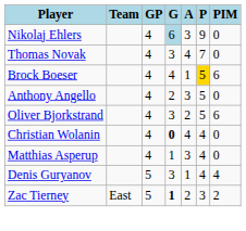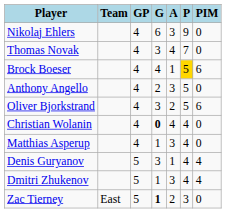 <table class="wikitable">
 <tr>
 <th style="background:lightblue;">Player</th>
 <th style="background:lightblue;">Team</th>
 <th style="background:lightblue;">GP</th>
 <th style="background:lightblue;">G</th>
 <th style="background:lightblue;">A</th>
 <th style="background:lightblue;">P</th>
 <th style="background:lightblue;">PIM</th>
 </tr>
 <tr>
 <td><a href='#'>Nikolaj Ehlers</a></td>
 <td></td>
 <td>4</td>
-<td style="background: lightblue;">6</td>
+<td>6</td>
 <td>3</td>
 <td>9</td>
 <td>0</td>
 </tr>
 <tr>
 <td><a href='#'>Thomas Novak</a></td>
 <td></td>
 <td>4</td>
 <td>3</td>
 <td>4</td>
 <td>7</td>
 <td>0</td>
 </tr>
 <tr>
 <td><a href='#'>Brock Boeser</a></td>
 <td></td>
 <td>4</td>
 <td>4</td>
 <td>1</td>
 <td style="background: gold;">5</td>
 <td>6</td>
 </tr>
 <tr>
 <td><a href='#'>Anthony Angello</a></td>
 <td></td>
 <td>4</td>
 <td>2</td>
 <td>3</td>
 <td>5</td>
 <td>0</td>
 </tr>
 <tr>
 <td><a href='#'>Oliver Bjorkstrand</a></td>
 <td></td>
 <td>4</td>
 <td>3</td>
 <td>2</td>
 <td>5</td>
 <td>6</td>
 </tr>
 <tr>
 <td><a href='#'>Christian Wolanin</a></td>
 <td></td>
 <td>4</td>
 <td><strong>0</strong></td>
 <td>4</td>
 <td>4</td>
 <td>0</td>
 </tr>
 <tr>
 <td><a href='#'>Matthias Asperup</a></td>
 <td></td>
 <td>4</td>
 <td>1</td>
 <td>3</td>
 <td>4</td>
 <td>0</td>
 </tr>
 <tr>
 <td><a href='#'>Denis Guryanov</a></td>
 <td></td>
 <td>5</td>
 <td>3</td>
 <td>1</td>
 <td>4</td>
 <td>4</td>
 </tr>
 <tr>
+<td><a href='#'>Dmitri Zhukenov</a></td>
+<td></td>
+<td>5</td>
+<td>1</td>
+<td>3</td>
+<td>4</td>
+<td>4</td>
+</tr>
+<tr>
 <td><a href='#'>Zac Tierney</a></td>
 <td> East</td>
 <td>5</td>
 <td><strong>1</strong></td>
 <td>2</td>
 <td>3</td>
-<td>2</td>
+<td>0</td>
 </tr>
 </table>
